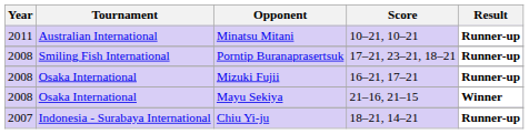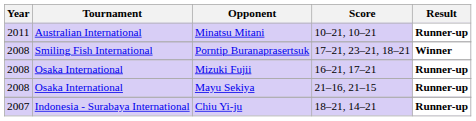 <table class="sortable wikitable" style="font-size: 90%;">
 <tr>
 <th>Year</th>
 <th>Tournament</th>
 <th>Opponent</th>
 <th>Score</th>
 <th>Result</th>
 </tr>
 <tr style="background:#D8CEF6">
 <td align="center">2011</td>
 <td align="left"><a href='#'>Australian International</a></td>
 <td align="left"> <a href='#'>Minatsu Mitani</a></td>
 <td align="left">10–21, 10–21</td>
 <td style="text-align:left; background:white"> <strong>Runner-up</strong></td>
 </tr>
 <tr>
 </tr>
 <tr style="background:#D8CEF6">
 <td align="center">2008</td>
 <td align="left"><a href='#'>Smiling Fish International</a></td>
 <td align="left"> <a href='#'>Porntip Buranaprasertsuk</a></td>
 <td align="left">17–21, 23–21, 18–21</td>
-<td style="text-align:left; background:white"> <strong>Runner-up</strong></td>
+<td style="text-align:left; background:white"> <strong>Winner</strong></td>
 </tr>
 <tr>
 </tr>
 <tr style="background:#D8CEF6">
 <td align="center">2008</td>
 <td align="left"><a href='#'>Osaka International</a></td>
 <td align="left"> <a href='#'>Mizuki Fujii</a></td>
 <td align="left">16–21, 17–21</td>
 <td style="text-align:left; background:white"> <strong>Runner-up</strong></td>
 </tr>
 <tr>
 </tr>
 <tr style="background:#D8CEF6">
 <td align="center">2008</td>
 <td align="left"><a href='#'>Osaka International</a></td>
 <td align="left"> <a href='#'>Mayu Sekiya</a></td>
 <td align="left">21–16, 21–15</td>
-<td style="text-align:left; background:white"> <strong>Winner</strong></td>
+<td style="text-align:left; background:white"> <strong>Runner-up</strong></td>
 </tr>
 <tr>
 </tr>
 <tr style="background:#D8CEF6">
 <td align="center">2007</td>
 <td align="left"><a href='#'>Indonesia - Surabaya International</a></td>
 <td align="left"> <a href='#'>Chiu Yi-ju</a></td>
 <td align="left">18–21, 14–21</td>
 <td style="text-align:left; background:white"> <strong>Runner-up</strong></td>
 </tr>
 </table>
